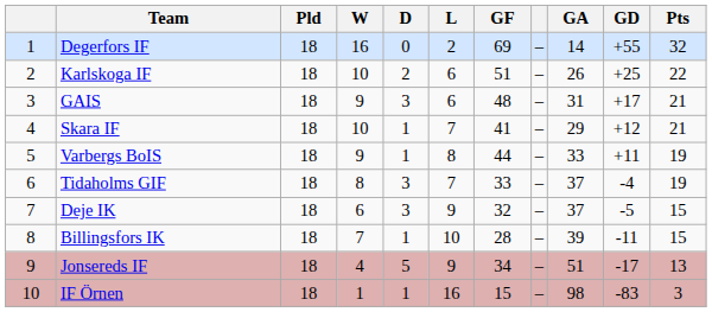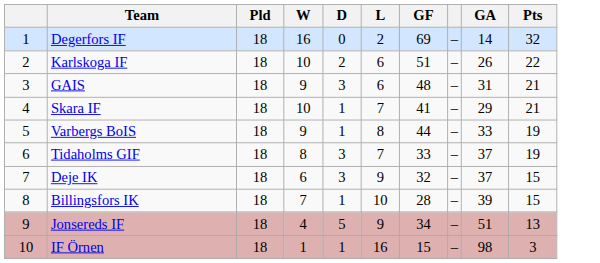 <table class="wikitable" style="text-align: center;">
 <tr>
 <th style="width: 40px;"></th>
 <th style="width: 200px;">Team</th>
 <th style="width: 45px;">Pld</th>
 <th style="width: 35px;">W</th>
 <th style="width: 35px;">D</th>
 <th style="width: 35px;">L</th>
 <th style="width: 45px;">GF</th>
 <th></th>
 <th style="width: 45px;">GA</th>
-<th style="width: 35px;">GD</th>
 <th style="width: 45px;">Pts</th>
 </tr>
 <tr style="background: #d2e6ff">
 <td>1</td>
 <td style="text-align: left;"><a href='#'>Degerfors IF</a></td>
 <td>18</td>
 <td>16</td>
 <td>0</td>
 <td>2</td>
 <td>69</td>
 <td>–</td>
 <td>14</td>
-<td>+55</td>
 <td>32</td>
 </tr>
 <tr>
 <td>2</td>
 <td style="text-align: left;"><a href='#'>Karlskoga IF</a></td>
 <td>18</td>
 <td>10</td>
 <td>2</td>
 <td>6</td>
 <td>51</td>
 <td>–</td>
 <td>26</td>
-<td>+25</td>
 <td>22</td>
 </tr>
 <tr>
 <td>3</td>
 <td style="text-align: left;"><a href='#'>GAIS</a></td>
 <td>18</td>
 <td>9</td>
 <td>3</td>
 <td>6</td>
 <td>48</td>
 <td>–</td>
 <td>31</td>
-<td>+17</td>
 <td>21</td>
 </tr>
 <tr>
 <td>4</td>
 <td style="text-align: left;"><a href='#'>Skara IF</a></td>
 <td>18</td>
 <td>10</td>
 <td>1</td>
 <td>7</td>
 <td>41</td>
 <td>–</td>
 <td>29</td>
-<td>+12</td>
 <td>21</td>
 </tr>
 <tr>
 <td>5</td>
 <td style="text-align: left;"><a href='#'>Varbergs BoIS</a></td>
 <td>18</td>
 <td>9</td>
 <td>1</td>
 <td>8</td>
 <td>44</td>
 <td>–</td>
 <td>33</td>
-<td>+11</td>
 <td>19</td>
 </tr>
 <tr>
 <td>6</td>
 <td style="text-align: left;"><a href='#'>Tidaholms GIF</a></td>
 <td>18</td>
 <td>8</td>
 <td>3</td>
 <td>7</td>
 <td>33</td>
 <td>–</td>
 <td>37</td>
-<td>-4</td>
 <td>19</td>
 </tr>
 <tr>
 <td>7</td>
 <td style="text-align: left;"><a href='#'>Deje IK</a></td>
 <td>18</td>
 <td>6</td>
 <td>3</td>
 <td>9</td>
 <td>32</td>
 <td>–</td>
 <td>37</td>
-<td>-5</td>
 <td>15</td>
 </tr>
 <tr>
 <td>8</td>
 <td style="text-align: left;"><a href='#'>Billingsfors IK</a></td>
 <td>18</td>
 <td>7</td>
 <td>1</td>
 <td>10</td>
 <td>28</td>
 <td>–</td>
 <td>39</td>
-<td>-11</td>
 <td>15</td>
 </tr>
 <tr style="background: #deb0b0">
 <td>9</td>
 <td style="text-align: left;"><a href='#'>Jonsereds IF</a></td>
 <td>18</td>
 <td>4</td>
 <td>5</td>
 <td>9</td>
 <td>34</td>
 <td>–</td>
 <td>51</td>
-<td>-17</td>
 <td>13</td>
 </tr>
 <tr style="background: #deb0b0">
 <td>10</td>
 <td style="text-align: left;"><a href='#'>IF Örnen</a></td>
 <td>18</td>
 <td>1</td>
 <td>1</td>
 <td>16</td>
 <td>15</td>
 <td>–</td>
 <td>98</td>
-<td>-83</td>
 <td>3</td>
 </tr>
 </table>
